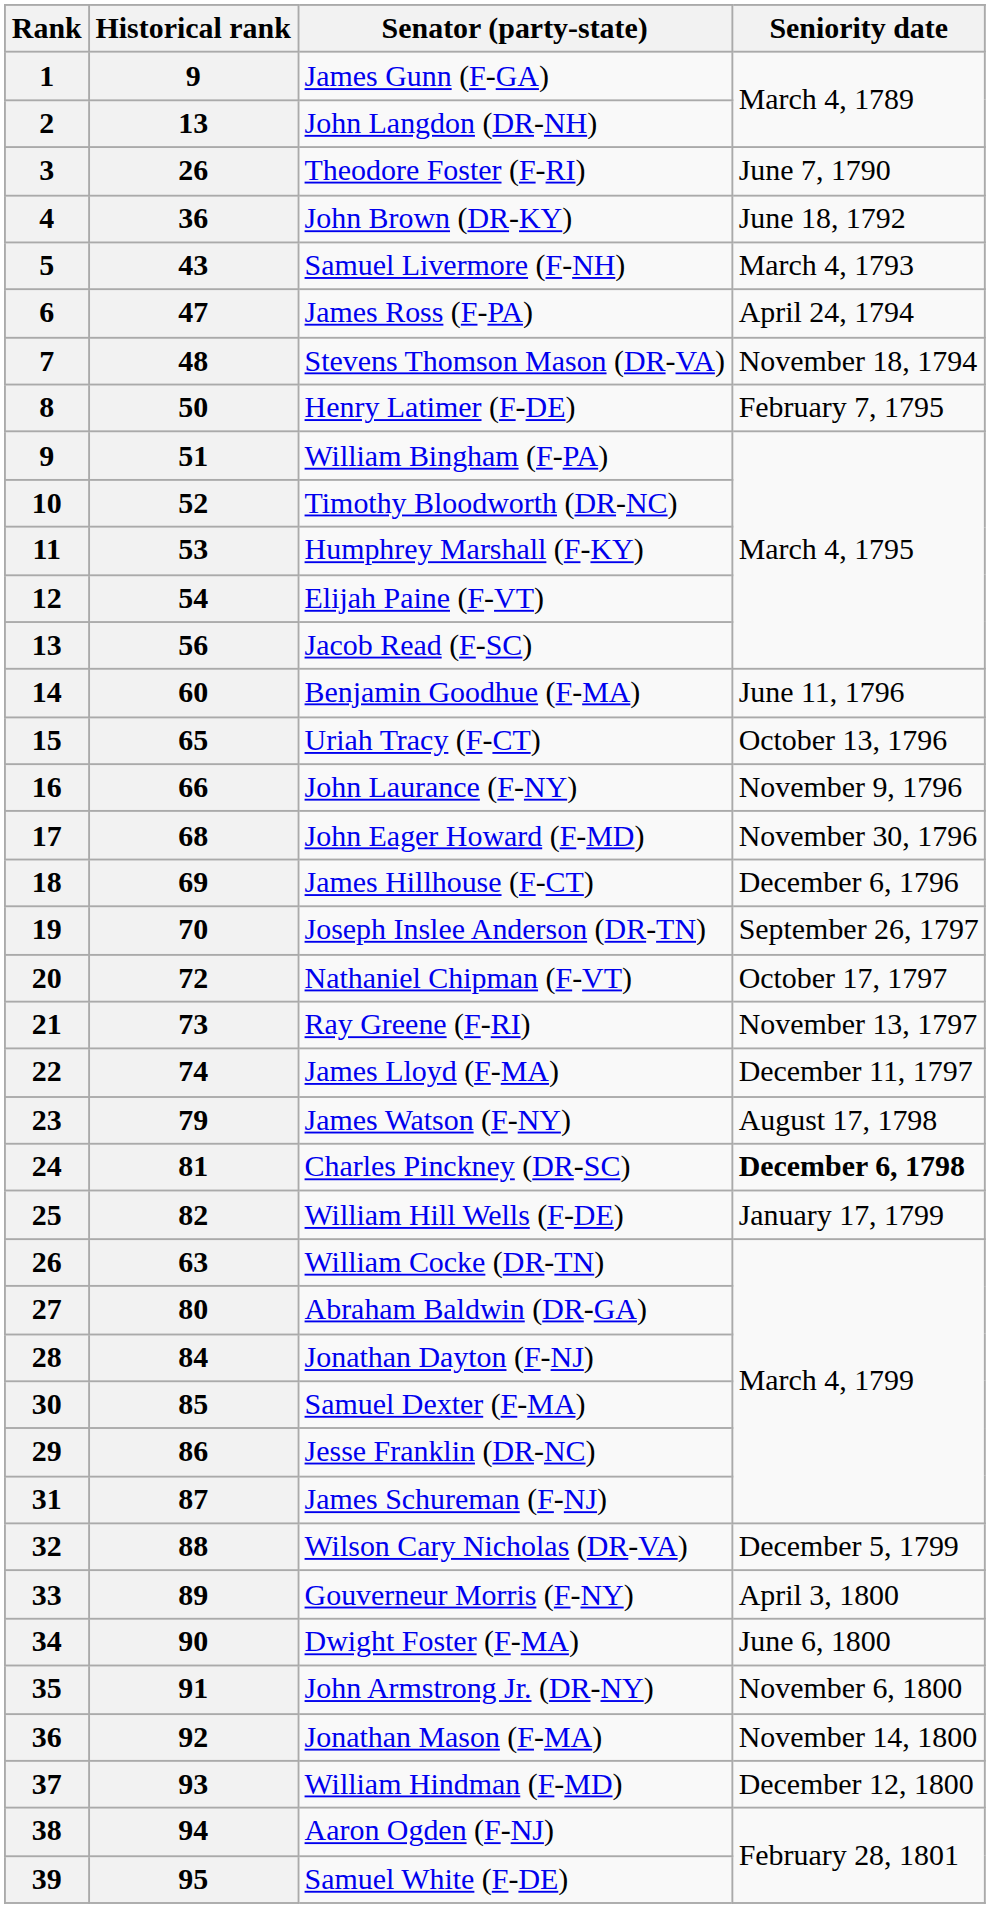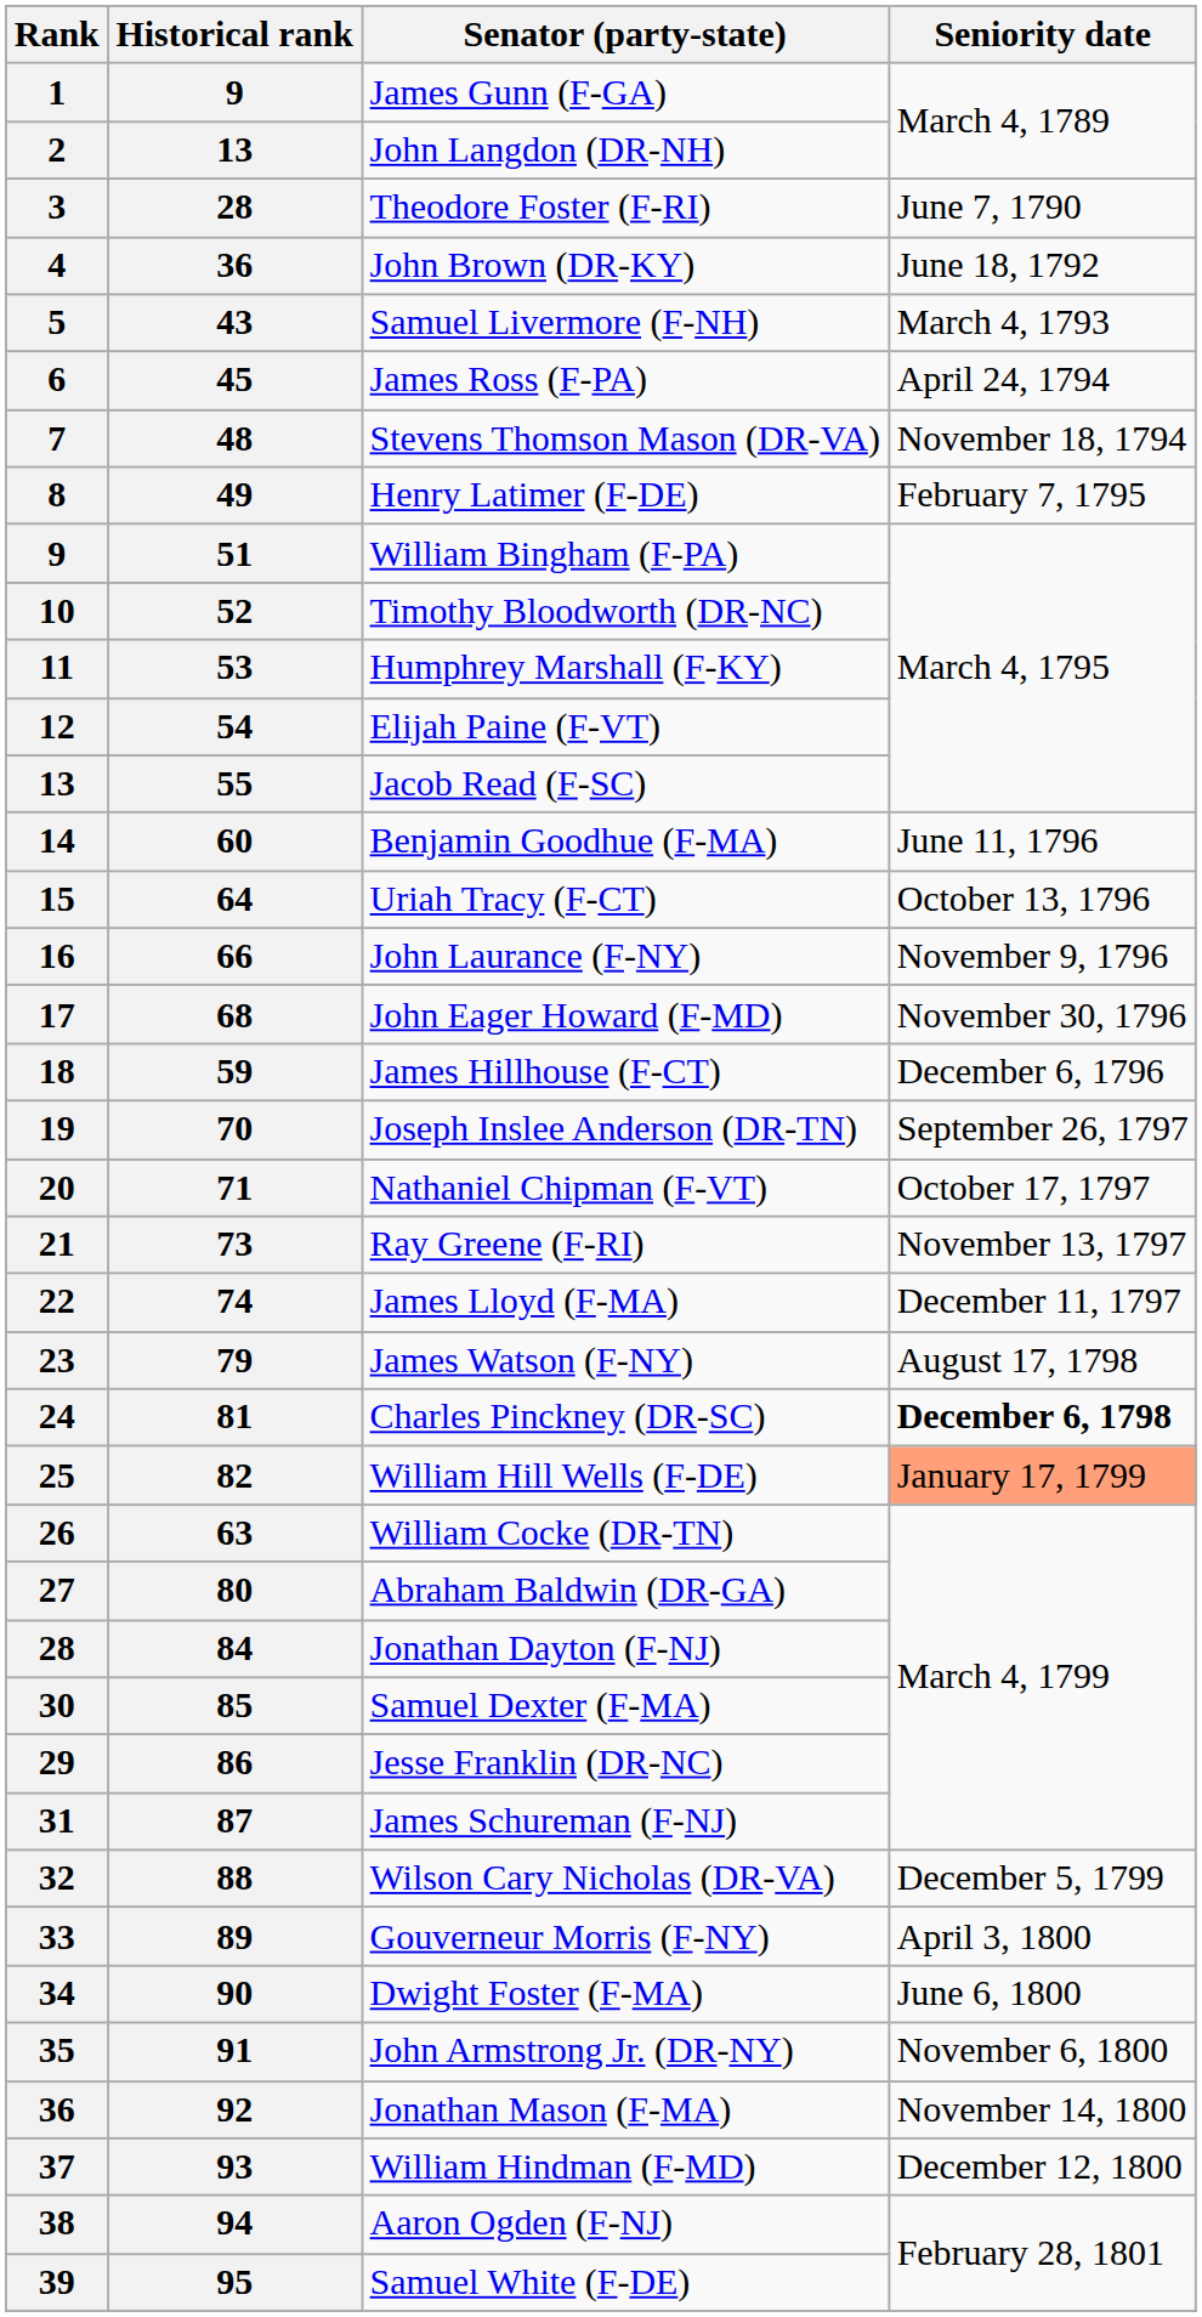 <table class=wikitable>
 <tr valign=bottom>
 <th>Rank</th>
 <th>Historical rank</th>
 <th>Senator (party-state)</th>
 <th>Seniority date</th>
 </tr>
 <tr>
 <th>1</th>
 <th>9</th>
 <td><a href='#'>James Gunn</a> (<a href='#'>F</a>-<a href='#'>GA</a>)</td>
 <td rowspan=2>March 4, 1789</td>
 </tr>
 <tr>
 <th>2</th>
 <th>13</th>
 <td><a href='#'>John Langdon</a> (<a href='#'>DR</a>-<a href='#'>NH</a>)</td>
 </tr>
 <tr>
 <th>3</th>
-<th>26</th>
+<th>28</th>
 <td><a href='#'>Theodore Foster</a> (<a href='#'>F</a>-<a href='#'>RI</a>)</td>
 <td>June 7, 1790</td>
 </tr>
 <tr>
 <th>4</th>
 <th>36</th>
 <td><a href='#'>John Brown</a> (<a href='#'>DR</a>-<a href='#'>KY</a>)</td>
 <td>June 18, 1792</td>
 </tr>
 <tr>
 <th>5</th>
 <th>43</th>
 <td><a href='#'>Samuel Livermore</a> (<a href='#'>F</a>-<a href='#'>NH</a>)</td>
 <td>March 4, 1793</td>
 </tr>
 <tr>
 <th>6</th>
-<th>47</th>
+<th>45</th>
 <td><a href='#'>James Ross</a> (<a href='#'>F</a>-<a href='#'>PA</a>)</td>
 <td>April 24, 1794</td>
 </tr>
 <tr>
 <th>7</th>
 <th>48</th>
 <td><a href='#'>Stevens Thomson Mason</a> (<a href='#'>DR</a>-<a href='#'>VA</a>)</td>
 <td>November 18, 1794</td>
 </tr>
 <tr>
 <th>8</th>
-<th>50</th>
+<th>49</th>
 <td><a href='#'>Henry Latimer</a> (<a href='#'>F</a>-<a href='#'>DE</a>)</td>
 <td>February 7, 1795</td>
 </tr>
 <tr>
 <th>9</th>
 <th>51</th>
 <td><a href='#'>William Bingham</a> (<a href='#'>F</a>-<a href='#'>PA</a>)</td>
 <td rowspan=5>March 4, 1795</td>
 </tr>
 <tr>
 <th>10</th>
 <th>52</th>
 <td><a href='#'>Timothy Bloodworth</a> (<a href='#'>DR</a>-<a href='#'>NC</a>)</td>
 </tr>
 <tr>
 <th>11</th>
 <th>53</th>
 <td><a href='#'>Humphrey Marshall</a> (<a href='#'>F</a>-<a href='#'>KY</a>)</td>
 </tr>
 <tr>
 <th>12</th>
 <th>54</th>
 <td><a href='#'>Elijah Paine</a> (<a href='#'>F</a>-<a href='#'>VT</a>)</td>
 </tr>
 <tr>
 <th>13</th>
-<th>56</th>
+<th>55</th>
 <td><a href='#'>Jacob Read</a> (<a href='#'>F</a>-<a href='#'>SC</a>)</td>
 </tr>
 <tr>
 <th>14</th>
 <th>60</th>
 <td><a href='#'>Benjamin Goodhue</a> (<a href='#'>F</a>-<a href='#'>MA</a>)</td>
 <td>June 11, 1796</td>
 </tr>
 <tr>
 <th>15</th>
-<th>65</th>
+<th>64</th>
 <td><a href='#'>Uriah Tracy</a> (<a href='#'>F</a>-<a href='#'>CT</a>)</td>
 <td>October 13, 1796</td>
 </tr>
 <tr>
 <th>16</th>
 <th>66</th>
 <td><a href='#'>John Laurance</a> (<a href='#'>F</a>-<a href='#'>NY</a>)</td>
 <td>November 9, 1796</td>
 </tr>
 <tr>
 <th>17</th>
 <th>68</th>
 <td><a href='#'>John Eager Howard</a> (<a href='#'>F</a>-<a href='#'>MD</a>)</td>
 <td>November 30, 1796</td>
 </tr>
 <tr>
 <th>18</th>
-<th>69</th>
+<th>59</th>
 <td><a href='#'>James Hillhouse</a> (<a href='#'>F</a>-<a href='#'>CT</a>)</td>
 <td>December 6, 1796</td>
 </tr>
 <tr>
 <th>19</th>
 <th>70</th>
 <td><a href='#'>Joseph Inslee Anderson</a> (<a href='#'>DR</a>-<a href='#'>TN</a>)</td>
 <td>September 26, 1797</td>
 </tr>
 <tr>
 <th>20</th>
-<th>72</th>
+<th>71</th>
 <td><a href='#'>Nathaniel Chipman</a> (<a href='#'>F</a>-<a href='#'>VT</a>)</td>
 <td>October 17, 1797</td>
 </tr>
 <tr>
 <th>21</th>
 <th>73</th>
 <td><a href='#'>Ray Greene</a> (<a href='#'>F</a>-<a href='#'>RI</a>)</td>
 <td>November 13, 1797</td>
 </tr>
 <tr>
 <th>22</th>
 <th>74</th>
 <td><a href='#'>James Lloyd</a> (<a href='#'>F</a>-<a href='#'>MA</a>)</td>
 <td>December 11, 1797</td>
 </tr>
 <tr>
 <th>23</th>
 <th>79</th>
 <td><a href='#'>James Watson</a> (<a href='#'>F</a>-<a href='#'>NY</a>)</td>
 <td>August 17, 1798</td>
 </tr>
 <tr>
 <th>24</th>
 <th>81</th>
 <td><a href='#'>Charles Pinckney</a> (<a href='#'>DR</a>-<a href='#'>SC</a>)</td>
 <td><strong>December 6, 1798</strong></td>
 </tr>
 <tr>
 <th>25</th>
 <th>82</th>
 <td><a href='#'>William Hill Wells</a> (<a href='#'>F</a>-<a href='#'>DE</a>)</td>
-<td>January 17, 1799</td>
+<td style="background: lightsalmon;">January 17, 1799</td>
 </tr>
 <tr>
 <th>26</th>
 <th>63</th>
 <td><a href='#'>William Cocke</a> (<a href='#'>DR</a>-<a href='#'>TN</a>)</td>
 <td rowspan=6>March 4, 1799</td>
 </tr>
 <tr>
 <th>27</th>
 <th>80</th>
 <td><a href='#'>Abraham Baldwin</a> (<a href='#'>DR</a>-<a href='#'>GA</a>)</td>
 </tr>
 <tr>
 <th>28</th>
 <th>84</th>
 <td><a href='#'>Jonathan Dayton</a> (<a href='#'>F</a>-<a href='#'>NJ</a>)</td>
 </tr>
 <tr>
 <th>30</th>
 <th>85</th>
 <td><a href='#'>Samuel Dexter</a> (<a href='#'>F</a>-<a href='#'>MA</a>)</td>
 </tr>
 <tr>
 <th>29</th>
 <th>86</th>
 <td><a href='#'>Jesse Franklin</a> (<a href='#'>DR</a>-<a href='#'>NC</a>)</td>
 </tr>
 <tr>
 <th>31</th>
 <th>87</th>
 <td><a href='#'>James Schureman</a> (<a href='#'>F</a>-<a href='#'>NJ</a>)</td>
 </tr>
 <tr>
 <th>32</th>
 <th>88</th>
 <td><a href='#'>Wilson Cary Nicholas</a> (<a href='#'>DR</a>-<a href='#'>VA</a>)</td>
 <td>December 5, 1799</td>
 </tr>
 <tr>
 <th>33</th>
 <th>89</th>
 <td><a href='#'>Gouverneur Morris</a> (<a href='#'>F</a>-<a href='#'>NY</a>)</td>
 <td>April 3, 1800</td>
 </tr>
 <tr>
 <th>34</th>
 <th>90</th>
 <td><a href='#'>Dwight Foster</a> (<a href='#'>F</a>-<a href='#'>MA</a>)</td>
 <td>June 6, 1800</td>
 </tr>
 <tr>
 <th>35</th>
 <th>91</th>
 <td><a href='#'>John Armstrong Jr.</a> (<a href='#'>DR</a>-<a href='#'>NY</a>)</td>
 <td>November 6, 1800</td>
 </tr>
 <tr>
 <th>36</th>
 <th>92</th>
 <td><a href='#'>Jonathan Mason</a> (<a href='#'>F</a>-<a href='#'>MA</a>)</td>
 <td>November 14, 1800</td>
 </tr>
 <tr>
 <th>37</th>
 <th>93</th>
 <td><a href='#'>William Hindman</a> (<a href='#'>F</a>-<a href='#'>MD</a>)</td>
 <td>December 12, 1800</td>
 </tr>
 <tr>
 <th>38</th>
 <th>94</th>
 <td><a href='#'>Aaron Ogden</a> (<a href='#'>F</a>-<a href='#'>NJ</a>)</td>
 <td rowspan=2>February 28, 1801</td>
 </tr>
 <tr>
 <th>39</th>
 <th>95</th>
 <td><a href='#'>Samuel White</a> (<a href='#'>F</a>-<a href='#'>DE</a>)</td>
 </tr>
 </table>
